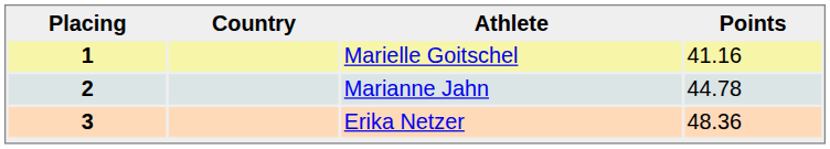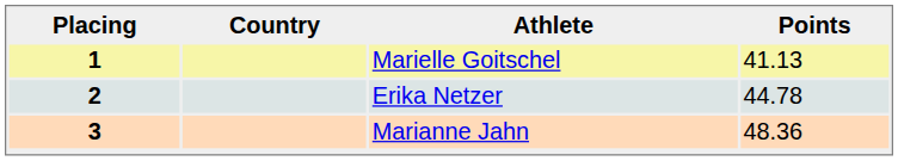 <table style="border-style:solid;border-width:1px;border-color:#808080;background-color:#EFEFEF" cellspacing="2" cellpadding="2" width="600">
 <tr bgcolor="#EFEFEF">
 <th>Placing</th>
 <th>Country</th>
 <th>Athlete</th>
 <th>Points</th>
 </tr>
 <tr align="center" valign="top" bgcolor="#F7F6A8">
 <th>1</th>
 <td align=left></td>
 <td align="left"><a href='#'>Marielle Goitschel</a></td>
-<td align="left">41.16</td>
+<td align="left">41.13</td>
 </tr>
 <tr align="center" valign="top" bgcolor="#DCE5E5">
 <th>2</th>
 <td align=left></td>
-<td align="left"><a href='#'>Marianne Jahn</a></td>
+<td align="left"><a href='#'>Erika Netzer</a></td>
 <td align="left">44.78</td>
 </tr>
 <tr align="center" valign="top" bgcolor="#FFDAB9">
 <th>3</th>
 <td align=left></td>
-<td align="left"><a href='#'>Erika Netzer</a></td>
+<td align="left"><a href='#'>Marianne Jahn</a></td>
 <td align="left">48.36</td>
 </tr>
 <tr align="center" valign="top" bgcolor="#FFFFFF">
 </tr>
 </table>
